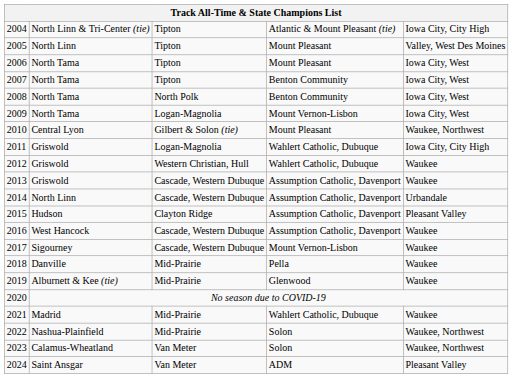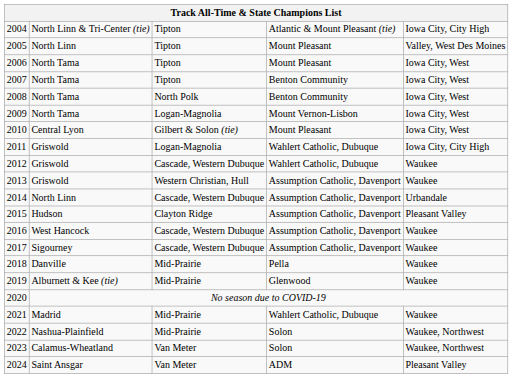 <table class="wikitable" style="font-size:88%; min-width:40em">
 <tr>
 <th colspan=5>Track All-Time & State Champions List</th>
 </tr>
 <tr>
 <td>2004</td>
 <td>North Linn & Tri-Center <em>(tie)</em></td>
 <td>Tipton</td>
 <td>Atlantic & Mount Pleasant <em>(tie)</em></td>
 <td>Iowa City, City High</td>
 </tr>
 <tr>
 <td>2005</td>
 <td>North Linn</td>
 <td>Tipton</td>
 <td>Mount Pleasant</td>
 <td>Valley, West Des Moines</td>
 </tr>
 <tr>
 <td>2006</td>
 <td>North Tama</td>
 <td>Tipton</td>
 <td>Mount Pleasant</td>
 <td>Iowa City, West</td>
 </tr>
 <tr>
 <td>2007</td>
 <td>North Tama</td>
 <td>Tipton</td>
 <td>Benton Community</td>
 <td>Iowa City, West</td>
 </tr>
 <tr>
 <td>2008</td>
 <td>North Tama</td>
 <td>North Polk</td>
 <td>Benton Community</td>
 <td>Iowa City, West</td>
 </tr>
 <tr>
 <td>2009</td>
 <td>North Tama</td>
 <td>Logan-Magnolia</td>
 <td>Mount Vernon-Lisbon</td>
 <td>Iowa City, West</td>
 </tr>
 <tr>
 <td>2010</td>
 <td>Central Lyon</td>
 <td>Gilbert & Solon <em>(tie)</em></td>
 <td>Mount Pleasant</td>
-<td>Waukee, Northwest</td>
+<td>Iowa City, West</td>
 </tr>
 <tr>
 <td>2011</td>
 <td>Griswold</td>
 <td>Logan-Magnolia</td>
 <td>Wahlert Catholic, Dubuque</td>
 <td>Iowa City, City High</td>
 </tr>
 <tr>
 <td>2012</td>
 <td>Griswold</td>
-<td>Western Christian, Hull</td>
+<td>Cascade, Western Dubuque</td>
 <td>Wahlert Catholic, Dubuque</td>
 <td>Waukee</td>
 </tr>
 <tr>
 <td>2013</td>
 <td>Griswold</td>
-<td>Cascade, Western Dubuque</td>
+<td>Western Christian, Hull</td>
 <td>Assumption Catholic, Davenport</td>
 <td>Waukee</td>
 </tr>
 <tr>
 <td>2014</td>
 <td>North Linn</td>
 <td>Cascade, Western Dubuque</td>
 <td>Assumption Catholic, Davenport</td>
 <td>Urbandale</td>
 </tr>
 <tr>
 <td>2015</td>
 <td>Hudson</td>
 <td>Clayton Ridge</td>
 <td>Assumption Catholic, Davenport</td>
 <td>Pleasant Valley</td>
 </tr>
 <tr>
 <td>2016</td>
 <td>West Hancock</td>
 <td>Cascade, Western Dubuque</td>
 <td>Assumption Catholic, Davenport</td>
 <td>Waukee</td>
 </tr>
 <tr>
 <td>2017</td>
 <td>Sigourney</td>
 <td>Cascade, Western Dubuque</td>
-<td>Mount Vernon-Lisbon</td>
+<td>Assumption Catholic, Davenport</td>
 <td>Waukee</td>
 </tr>
 <tr>
 <td>2018</td>
 <td>Danville</td>
 <td>Mid-Prairie</td>
 <td>Pella</td>
 <td>Waukee</td>
 </tr>
 <tr>
 <td>2019</td>
 <td>Alburnett & Kee <em>(tie)</em></td>
 <td>Mid-Prairie</td>
 <td>Glenwood</td>
 <td>Waukee</td>
 </tr>
 <tr>
 <td>2020</td>
 <td colspan="4" style="text-align:center;"><em>No season due to COVID-19</em></td>
 </tr>
 <tr>
 <td>2021</td>
 <td>Madrid</td>
 <td>Mid-Prairie</td>
 <td>Wahlert Catholic, Dubuque</td>
 <td>Waukee</td>
 </tr>
 <tr>
 <td>2022</td>
 <td>Nashua-Plainfield</td>
 <td>Mid-Prairie</td>
 <td>Solon</td>
 <td>Waukee, Northwest</td>
 </tr>
 <tr>
 <td>2023</td>
 <td>Calamus-Wheatland</td>
 <td>Van Meter</td>
 <td>Solon</td>
 <td>Waukee, Northwest</td>
 </tr>
 <tr>
 <td>2024</td>
 <td>Saint Ansgar</td>
 <td>Van Meter</td>
 <td>ADM</td>
 <td>Pleasant Valley</td>
 </tr>
 </table>
